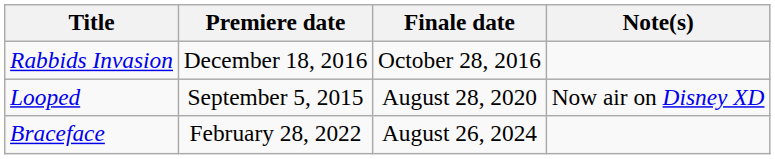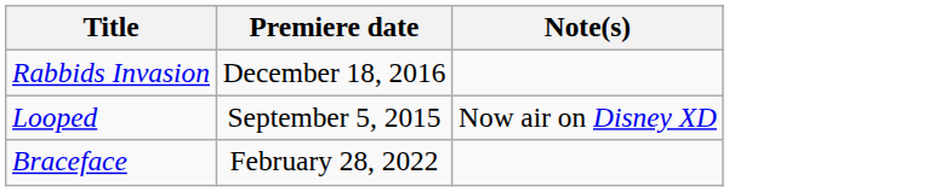 <table class="wikitable sortable" style="text-align:center;">
 <tr>
 <th>Title</th>
 <th>Premiere date</th>
-<th>Finale date</th>
 <th>Note(s)</th>
 </tr>
 <tr>
 <td scope="row" style="text-align:left;"><em><a href='#'>Rabbids Invasion</a></em></td>
 <td>December 18, 2016</td>
-<td>October 28, 2016</td>
 <td></td>
 </tr>
 <tr>
 <td scope="row" style="text-align:left;"><em><a href='#'>Looped</a></em></td>
 <td>September 5, 2015</td>
-<td>August 28, 2020</td>
 <td>Now air on <em><a href='#'>Disney XD</a></em></td>
 </tr>
 <tr>
 <td scope="row" style="text-align:left;"><em><a href='#'>Braceface</a></em></td>
 <td>February 28, 2022</td>
-<td>August 26, 2024</td>
 <td></td>
 </tr>
 </table>
